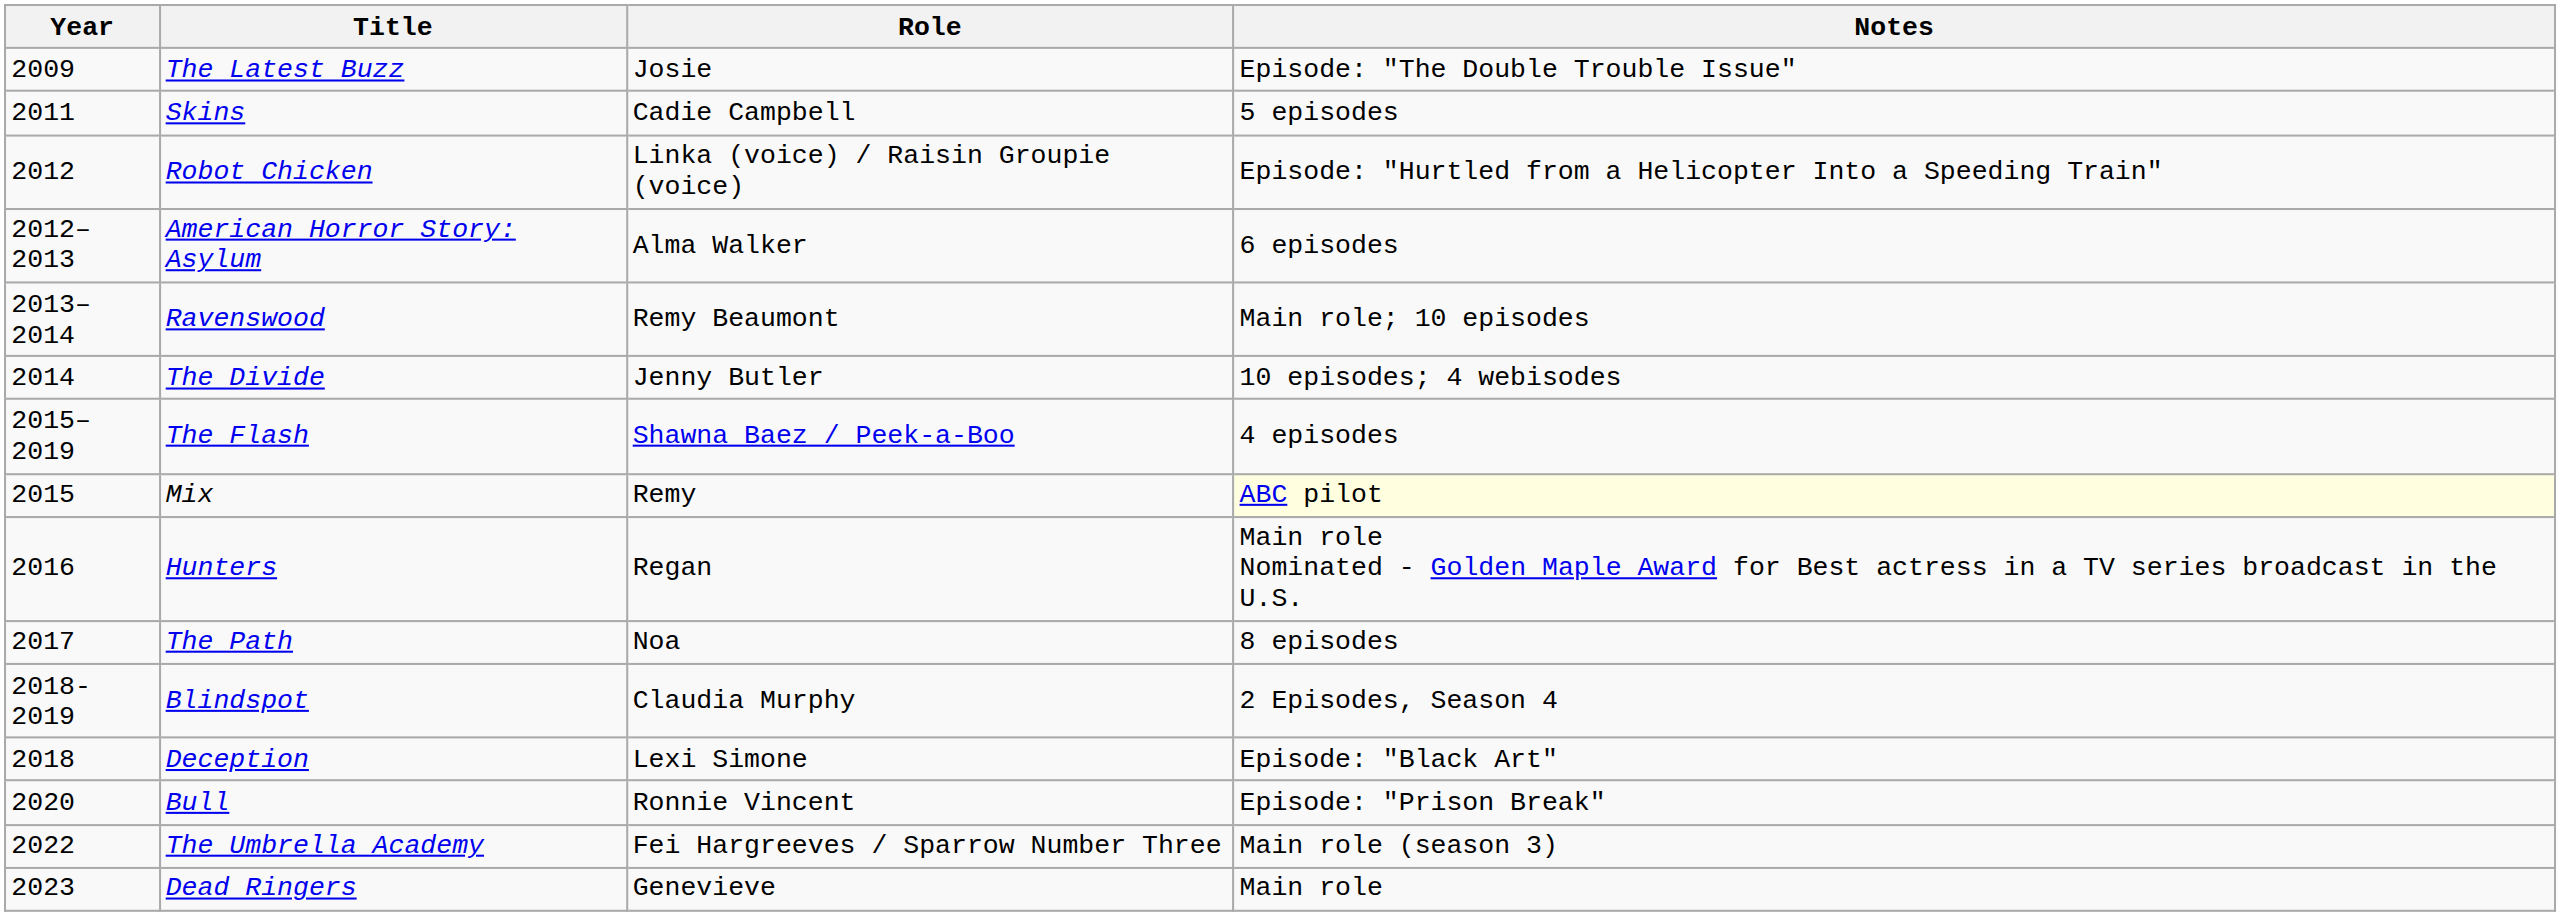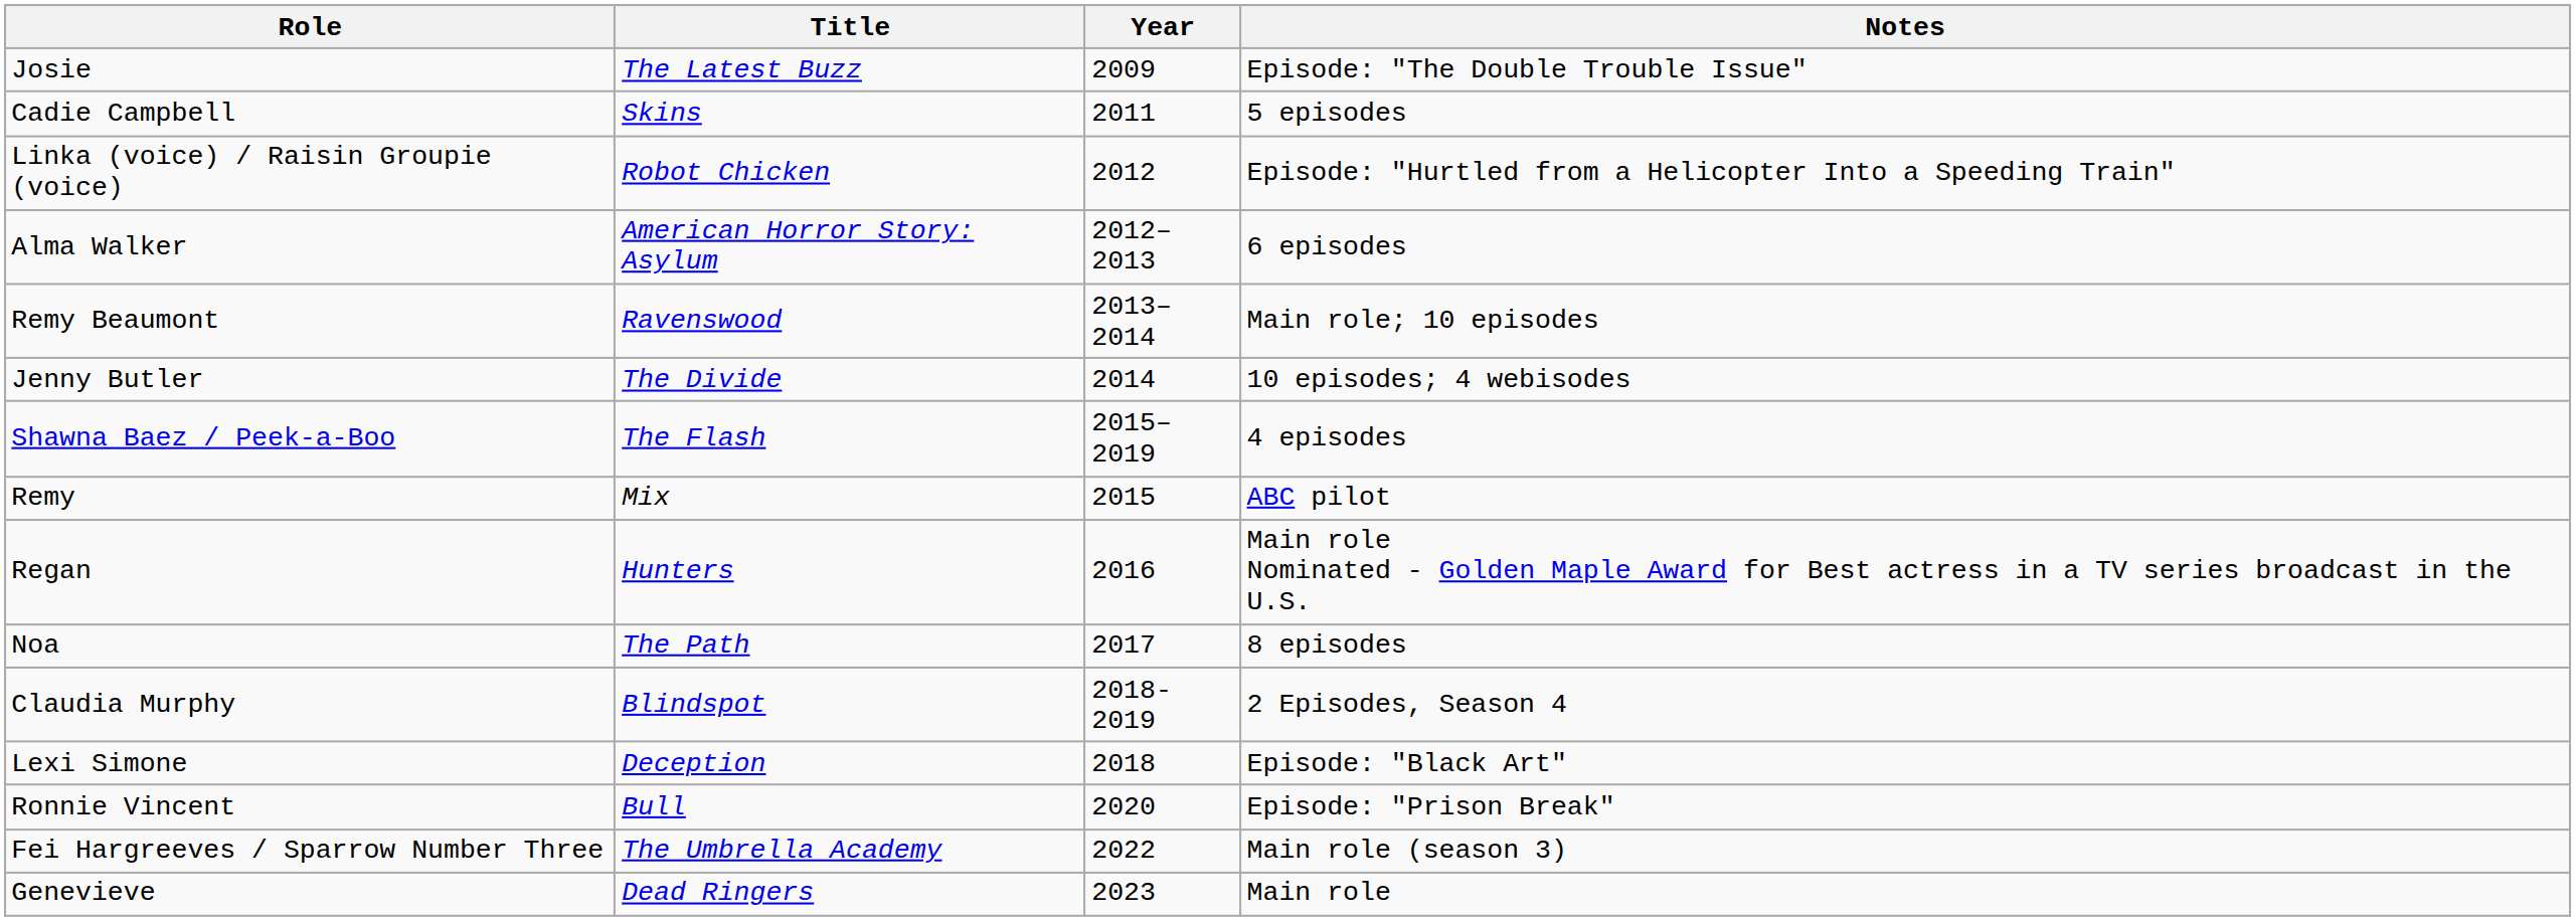 <table class="wikitable sortable">
 <tr>
+<th>Role</th>
+<th>Title</th>
 <th>Year</th>
-<th>Title</th>
-<th>Role</th>
 <th class="unsortable">Notes</th>
 </tr>
 <tr>
+<td>Josie</td>
+<td data-sort-value="Latest Buzz, The"><em><a href='#'>The Latest Buzz</a></em></td>
 <td>2009</td>
-<td data-sort-value="Latest Buzz, The"><em><a href='#'>The Latest Buzz</a></em></td>
-<td>Josie</td>
 <td>Episode: "The Double Trouble Issue"</td>
 </tr>
 <tr>
+<td>Cadie Campbell</td>
+<td><em><a href='#'>Skins</a></em></td>
 <td>2011</td>
-<td><em><a href='#'>Skins</a></em></td>
-<td>Cadie Campbell</td>
 <td>5 episodes</td>
 </tr>
 <tr>
+<td>Linka (voice) / Raisin Groupie (voice)</td>
+<td><em><a href='#'>Robot Chicken</a></em></td>
 <td>2012</td>
-<td><em><a href='#'>Robot Chicken</a></em></td>
-<td>Linka (voice) / Raisin Groupie (voice)</td>
 <td>Episode: "Hurtled from a Helicopter Into a Speeding Train"</td>
 </tr>
 <tr>
+<td>Alma Walker</td>
+<td><em><a href='#'>American Horror Story: Asylum</a></em></td>
 <td>2012–2013</td>
-<td><em><a href='#'>American Horror Story: Asylum</a></em></td>
-<td>Alma Walker</td>
 <td>6 episodes</td>
 </tr>
 <tr>
+<td>Remy Beaumont</td>
+<td><em><a href='#'>Ravenswood</a></em></td>
 <td>2013–2014</td>
-<td><em><a href='#'>Ravenswood</a></em></td>
-<td>Remy Beaumont</td>
 <td>Main role; 10 episodes</td>
 </tr>
 <tr>
+<td>Jenny Butler</td>
+<td data-sort-value="Divide, The"><em><a href='#'>The Divide</a></em></td>
 <td>2014</td>
-<td data-sort-value="Divide, The"><em><a href='#'>The Divide</a></em></td>
-<td>Jenny Butler</td>
 <td>10 episodes; 4 webisodes</td>
 </tr>
 <tr>
+<td><a href='#'>Shawna Baez / Peek-a-Boo</a></td>
+<td data-sort-value="Flash, The"><em><a href='#'>The Flash</a></em></td>
 <td>2015–2019</td>
-<td data-sort-value="Flash, The"><em><a href='#'>The Flash</a></em></td>
-<td><a href='#'>Shawna Baez / Peek-a-Boo</a></td>
 <td>4 episodes</td>
 </tr>
 <tr>
+<td>Remy</td>
+<td><em>Mix</em></td>
 <td>2015</td>
-<td><em>Mix</em></td>
-<td>Remy</td>
-<td style="background: lightyellow;"><a href='#'>ABC</a> pilot</td>
+<td><a href='#'>ABC</a> pilot</td>
 </tr>
 <tr>
+<td>Regan</td>
+<td><em><a href='#'>Hunters</a></em></td>
 <td>2016</td>
-<td><em><a href='#'>Hunters</a></em></td>
-<td>Regan</td>
 <td>Main role<br>Nominated - <a href='#'>Golden Maple Award</a> for Best actress in a TV series broadcast in the U.S.</td>
 </tr>
 <tr>
+<td>Noa</td>
+<td data-sort-value="Path, The"><em><a href='#'>The Path</a></em></td>
 <td>2017</td>
-<td data-sort-value="Path, The"><em><a href='#'>The Path</a></em></td>
-<td>Noa</td>
 <td>8 episodes</td>
 </tr>
 <tr>
+<td>Claudia Murphy</td>
+<td><em><a href='#'>Blindspot</a></em></td>
 <td>2018-2019</td>
-<td><em><a href='#'>Blindspot</a></em></td>
-<td>Claudia Murphy</td>
 <td>2 Episodes, Season 4</td>
 </tr>
 <tr>
+<td>Lexi Simone</td>
+<td><em><a href='#'>Deception</a></em></td>
 <td>2018</td>
-<td><em><a href='#'>Deception</a></em></td>
-<td>Lexi Simone</td>
 <td>Episode: "Black Art"</td>
 </tr>
 <tr>
+<td>Ronnie Vincent</td>
+<td><em><a href='#'>Bull</a></em></td>
 <td>2020</td>
-<td><em><a href='#'>Bull</a></em></td>
-<td>Ronnie Vincent</td>
 <td>Episode: "Prison Break"</td>
 </tr>
 <tr>
+<td>Fei Hargreeves / Sparrow Number Three</td>
+<td data-sort-value="Umbrella Academy, The"><em><a href='#'>The Umbrella Academy</a></em></td>
 <td>2022</td>
-<td data-sort-value="Umbrella Academy, The"><em><a href='#'>The Umbrella Academy</a></em></td>
-<td>Fei Hargreeves / Sparrow Number Three</td>
 <td>Main role (season 3)</td>
 </tr>
 <tr>
+<td>Genevieve</td>
+<td><em><a href='#'>Dead Ringers</a></em></td>
 <td>2023</td>
-<td><em><a href='#'>Dead Ringers</a></em></td>
-<td>Genevieve</td>
 <td>Main role</td>
 </tr>
 </table>
